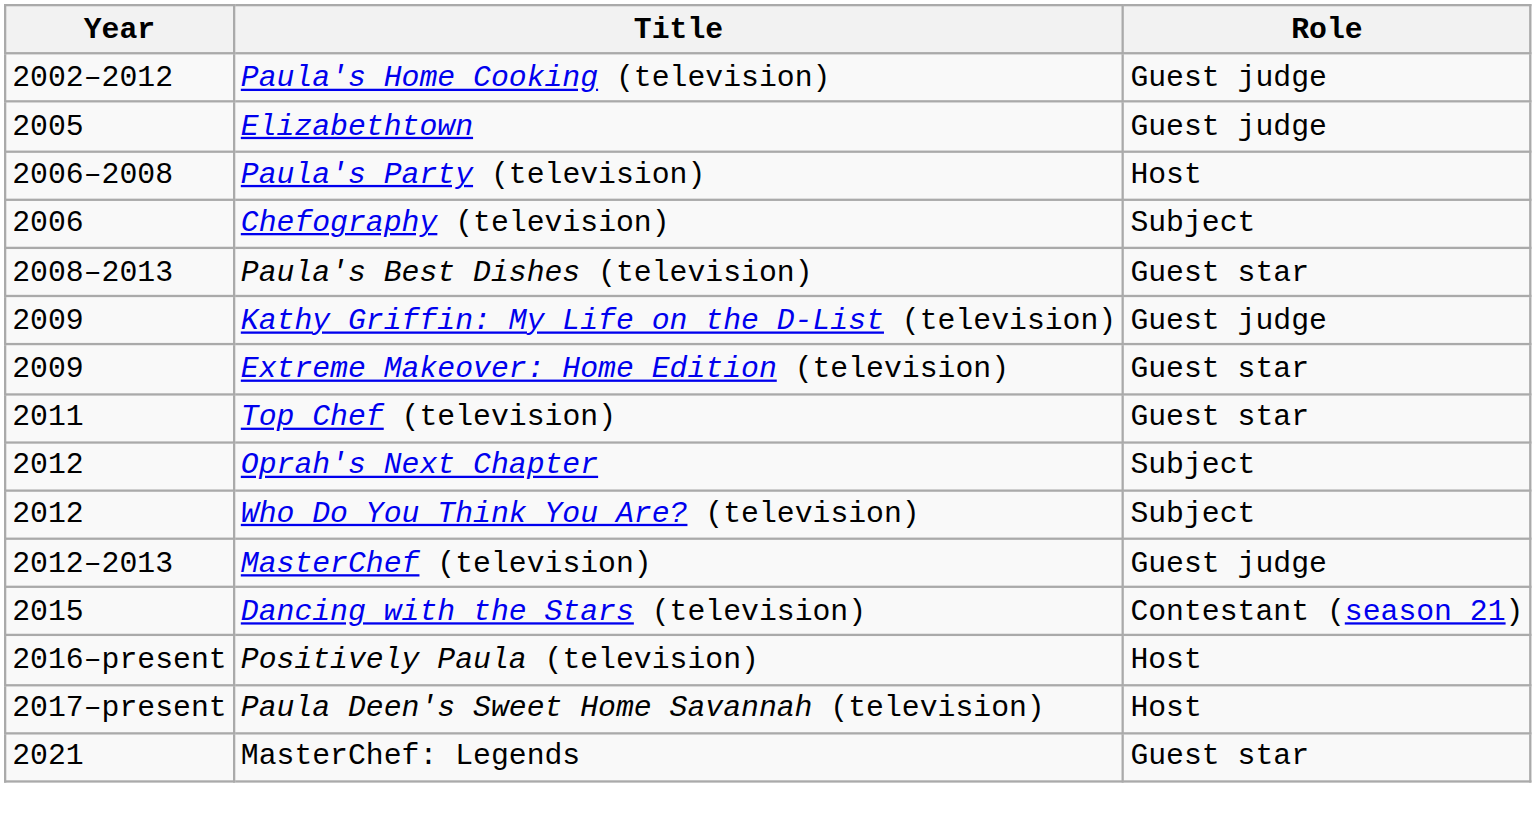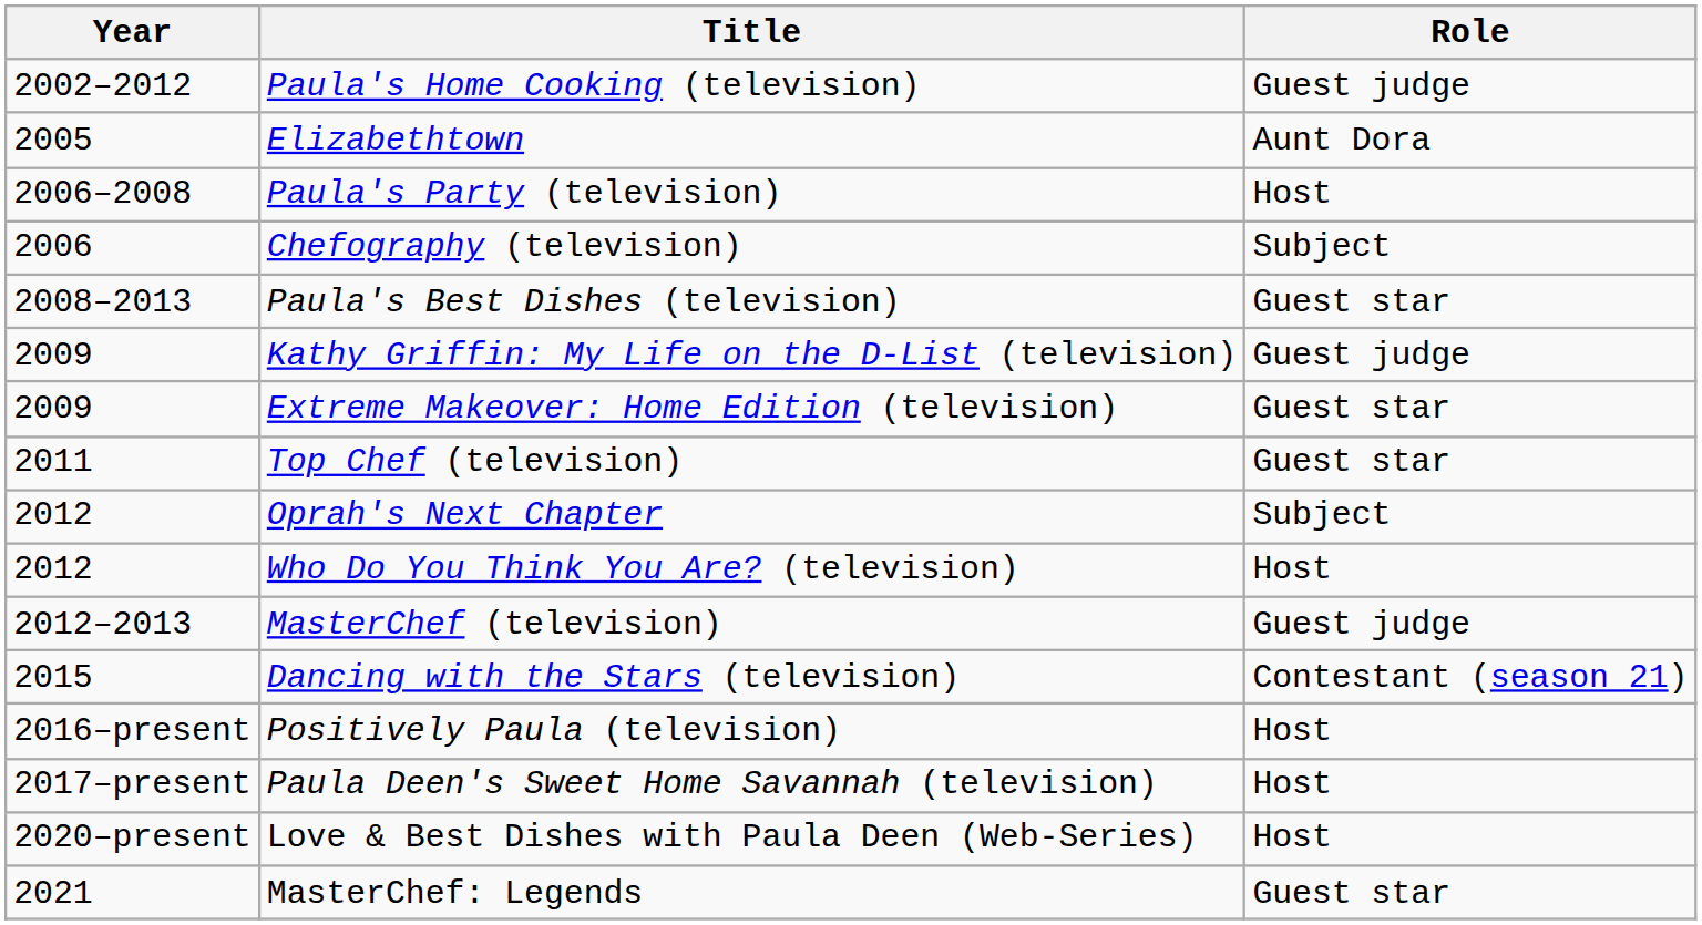 <table class="wikitable">
 <tr>
 <th>Year</th>
 <th>Title</th>
 <th>Role</th>
 </tr>
 <tr>
 <td>2002–2012</td>
 <td><em><a href='#'>Paula's Home Cooking</a></em> (television)</td>
 <td>Guest judge</td>
 </tr>
 <tr>
 <td>2005</td>
 <td><em><a href='#'>Elizabethtown</a></em></td>
-<td>Guest judge</td>
+<td>Aunt Dora</td>
 </tr>
 <tr>
 <td>2006–2008</td>
 <td><em><a href='#'>Paula's Party</a></em> (television)</td>
 <td>Host</td>
 </tr>
 <tr>
 <td>2006</td>
 <td><em><a href='#'>Chefography</a></em> (television)</td>
 <td>Subject</td>
 </tr>
 <tr>
 <td>2008–2013</td>
 <td><em>Paula's Best Dishes</em> (television)</td>
 <td>Guest star</td>
 </tr>
 <tr>
 <td>2009</td>
 <td><em><a href='#'>Kathy Griffin: My Life on the D-List</a></em> (television)</td>
 <td>Guest judge</td>
 </tr>
 <tr>
 <td>2009</td>
 <td><em><a href='#'>Extreme Makeover: Home Edition</a></em> (television)</td>
 <td>Guest star</td>
 </tr>
 <tr>
 <td>2011</td>
 <td><em><a href='#'>Top Chef</a></em> (television)</td>
 <td>Guest star</td>
 </tr>
 <tr>
 <td>2012</td>
 <td><em><a href='#'>Oprah's Next Chapter</a></em></td>
 <td>Subject</td>
 </tr>
 <tr>
 <td>2012</td>
 <td><em><a href='#'>Who Do You Think You Are?</a></em> (television)</td>
-<td>Subject</td>
+<td>Host</td>
 </tr>
 <tr>
 <td>2012–2013</td>
 <td><em><a href='#'>MasterChef</a></em> (television)</td>
 <td>Guest judge</td>
 </tr>
 <tr>
 <td>2015</td>
 <td><em><a href='#'>Dancing with the Stars</a></em> (television)</td>
 <td>Contestant (<a href='#'>season 21</a>)</td>
 </tr>
 <tr>
 <td>2016–present</td>
 <td><em>Positively Paula</em> (television)</td>
 <td>Host</td>
 </tr>
 <tr>
 <td>2017–present</td>
 <td><em>Paula Deen's Sweet Home Savannah</em> (television)</td>
 <td>Host</td>
 </tr>
 <tr>
+<td>2020–present</td>
+<td>Love & Best Dishes with Paula Deen (Web-Series)</td>
+<td>Host</td>
+</tr>
+<tr>
 <td>2021</td>
 <td>MasterChef: Legends</td>
 <td>Guest star</td>
 </tr>
 </table>
